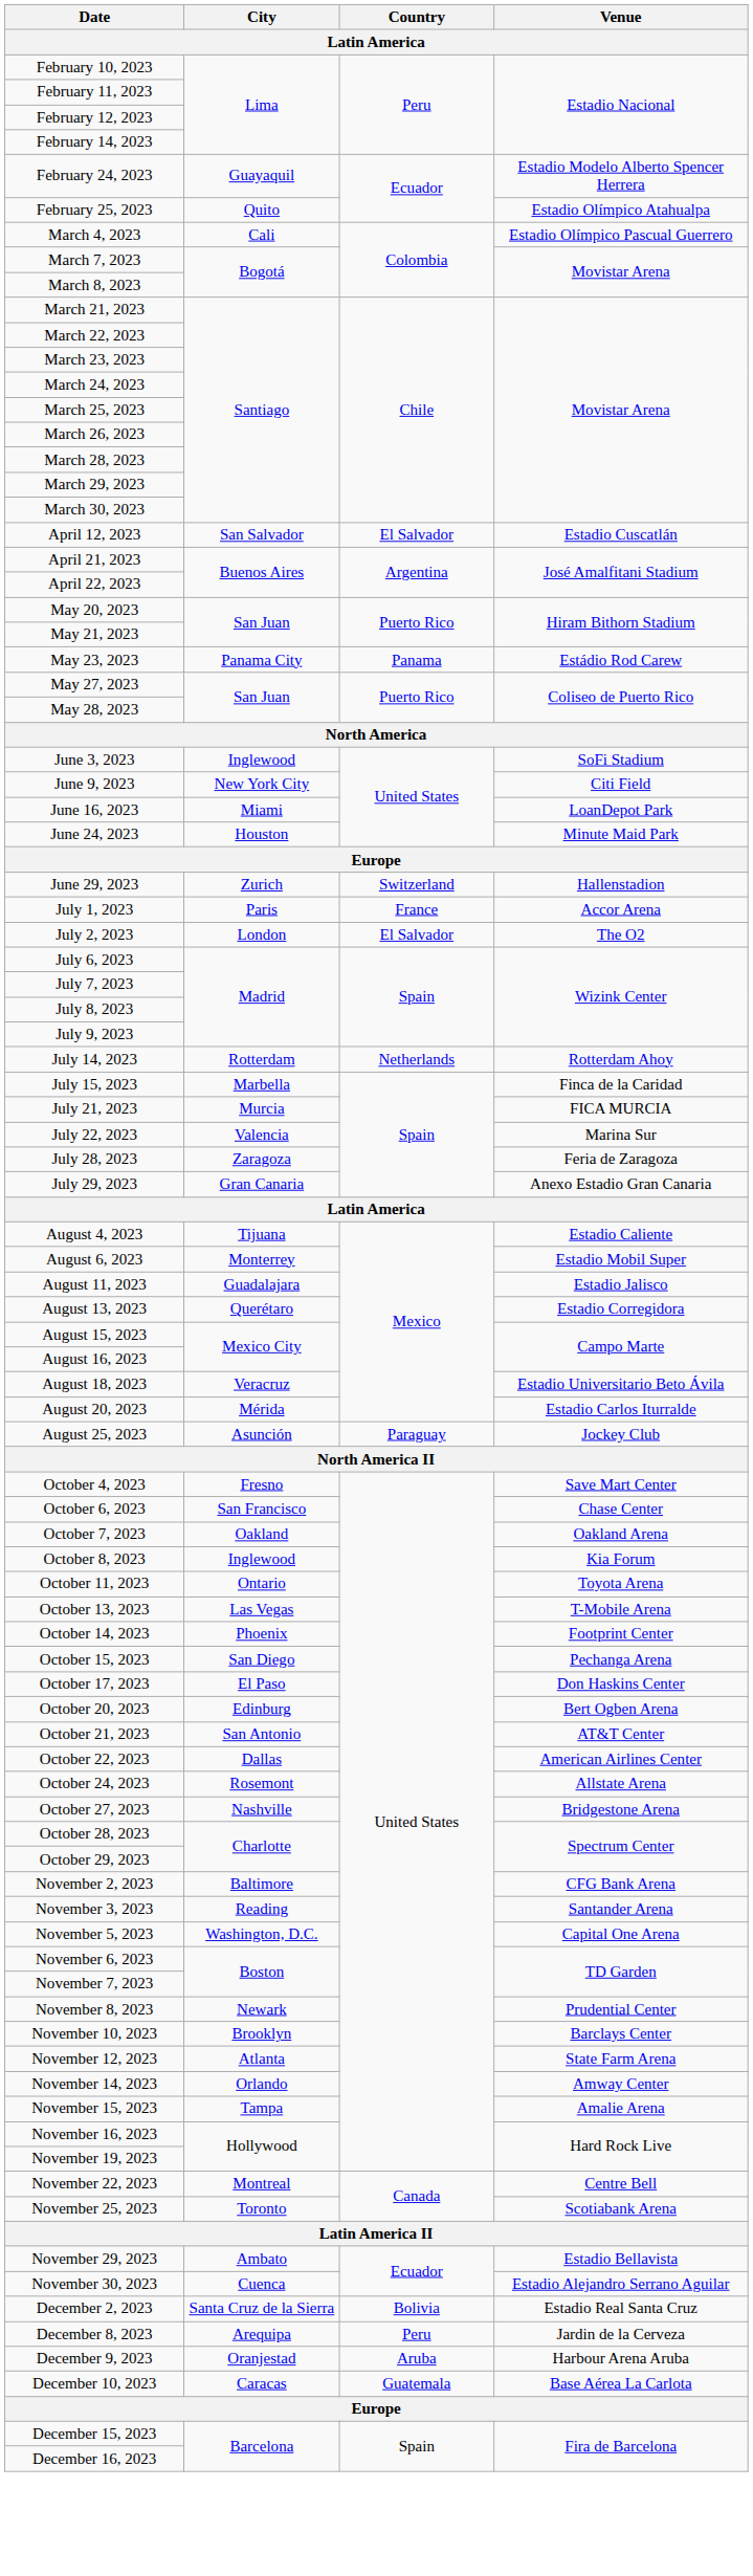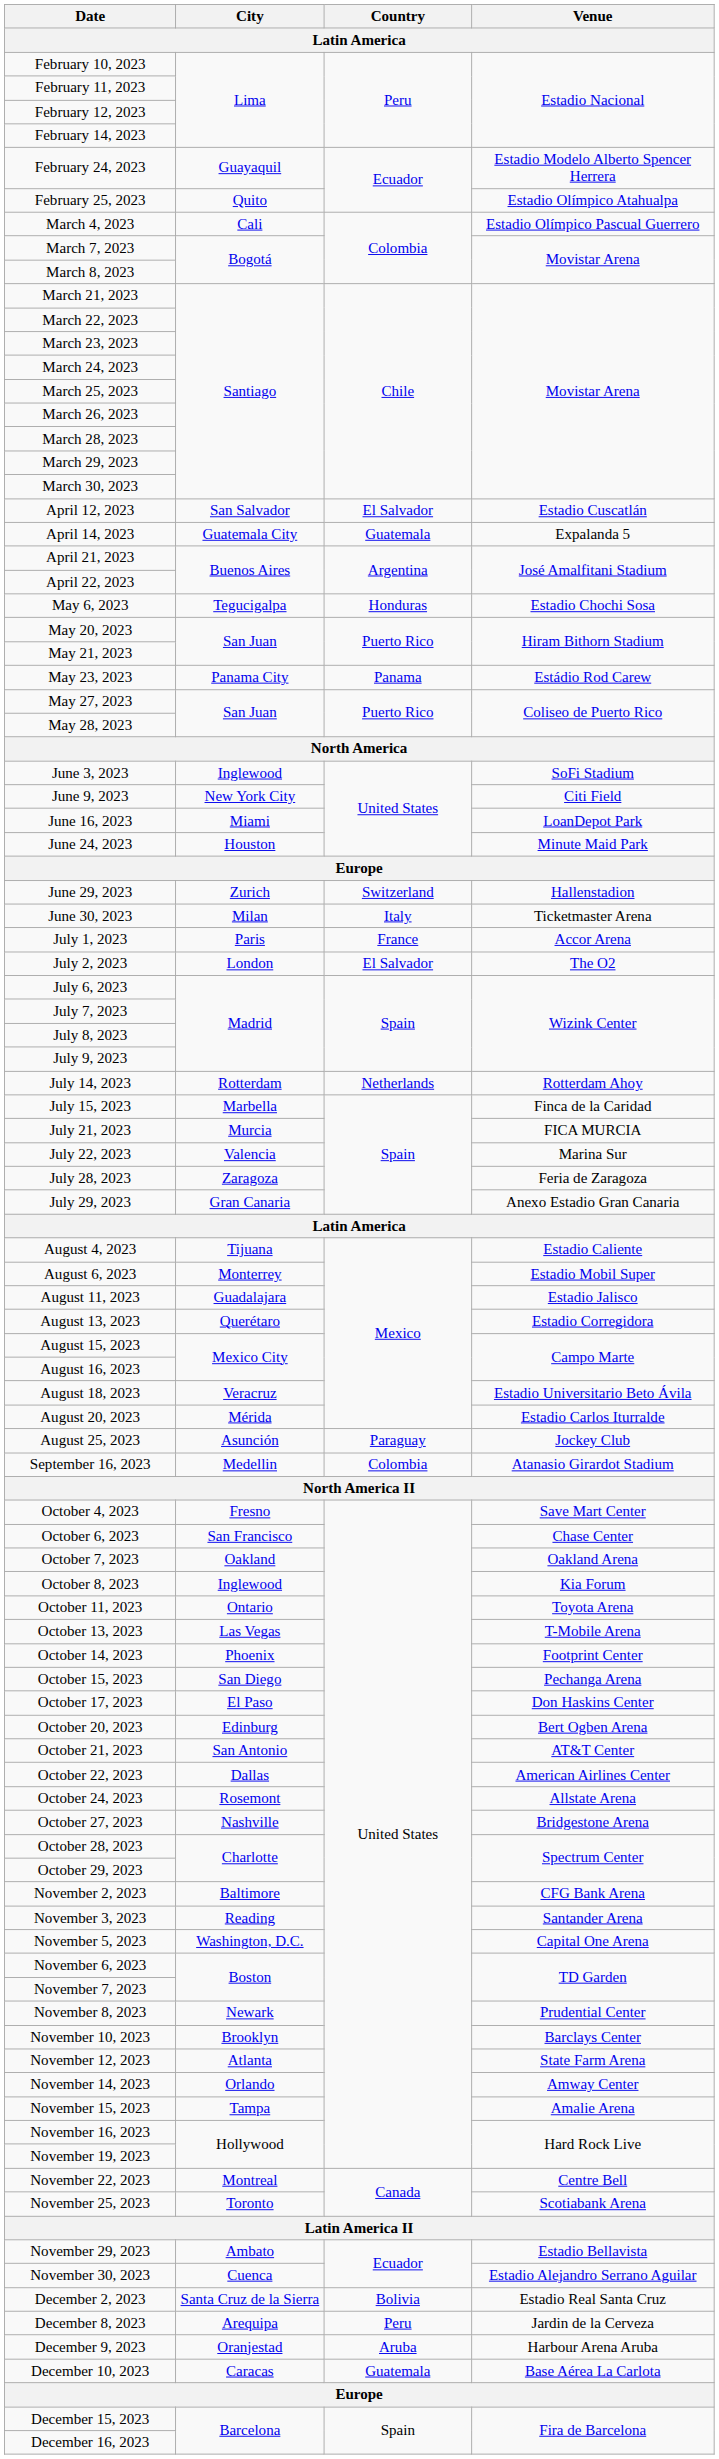 <table class="wikitable" style="text-align:center;">
 <tr>
 <th style="width:175px;">Date</th>
 <th style="width:150px;">City</th>
 <th style="width:150px;">Country</th>
 <th style="width:250px;">Venue</th>
 </tr>
 <tr>
 <th colspan="4">Latin America</th>
 </tr>
 <tr>
 <td>February 10, 2023</td>
 <td rowspan="4"><a href='#'>Lima</a></td>
 <td rowspan="4"><a href='#'>Peru</a></td>
 <td rowspan="4"><a href='#'>Estadio Nacional</a></td>
 </tr>
 <tr>
 <td>February 11, 2023</td>
 </tr>
 <tr>
 <td>February 12, 2023</td>
 </tr>
 <tr>
 <td>February 14, 2023</td>
 </tr>
 <tr>
 <td>February 24, 2023</td>
 <td><a href='#'>Guayaquil</a></td>
 <td rowspan="2"><a href='#'>Ecuador</a></td>
 <td><a href='#'>Estadio Modelo Alberto Spencer Herrera</a></td>
 </tr>
 <tr>
 <td>February 25, 2023</td>
 <td><a href='#'>Quito</a></td>
 <td><a href='#'>Estadio Olímpico Atahualpa</a></td>
 </tr>
 <tr>
 <td>March 4, 2023</td>
 <td><a href='#'>Cali</a></td>
 <td rowspan="3"><a href='#'>Colombia</a></td>
 <td><a href='#'>Estadio Olímpico Pascual Guerrero</a></td>
 </tr>
 <tr>
 <td>March 7, 2023</td>
 <td rowspan="2"><a href='#'>Bogotá</a></td>
 <td rowspan="2"><a href='#'>Movistar Arena</a></td>
 </tr>
 <tr>
 <td>March 8, 2023</td>
 </tr>
 <tr>
 <td>March 21, 2023</td>
 <td rowspan="9"><a href='#'>Santiago</a></td>
 <td rowspan="9"><a href='#'>Chile</a></td>
 <td rowspan="9"><a href='#'>Movistar Arena</a></td>
 </tr>
 <tr>
 <td>March 22, 2023</td>
 </tr>
 <tr>
 <td>March 23, 2023</td>
 </tr>
 <tr>
 <td>March 24, 2023</td>
 </tr>
 <tr>
 <td>March 25, 2023</td>
 </tr>
 <tr>
 <td>March 26, 2023</td>
 </tr>
 <tr>
 <td>March 28, 2023</td>
 </tr>
 <tr>
 <td>March 29, 2023</td>
 </tr>
 <tr>
 <td>March 30, 2023</td>
 </tr>
 <tr>
 <td>April 12, 2023</td>
 <td><a href='#'>San Salvador</a></td>
 <td><a href='#'>El Salvador</a></td>
 <td><a href='#'>Estadio Cuscatlán</a></td>
 </tr>
 <tr>
+<td>April 14, 2023</td>
+<td><a href='#'>Guatemala City</a></td>
+<td><a href='#'>Guatemala</a></td>
+<td>Expalanda 5</td>
+</tr>
+<tr>
 <td>April 21, 2023</td>
 <td rowspan="2"><a href='#'>Buenos Aires</a></td>
 <td rowspan="2"><a href='#'>Argentina</a></td>
 <td rowspan="2"><a href='#'>José Amalfitani Stadium</a></td>
 </tr>
 <tr>
 <td>April 22, 2023</td>
+</tr>
+<tr>
+<td>May 6, 2023</td>
+<td><a href='#'>Tegucigalpa</a></td>
+<td><a href='#'>Honduras</a></td>
+<td><a href='#'>Estadio Chochi Sosa</a></td>
 </tr>
 <tr>
 <td>May 20, 2023</td>
 <td rowspan="2"><a href='#'>San Juan</a></td>
 <td rowspan="2"><a href='#'>Puerto Rico</a></td>
 <td rowspan="2"><a href='#'>Hiram Bithorn Stadium</a></td>
 </tr>
 <tr>
 <td>May 21, 2023</td>
 </tr>
 <tr>
 <td>May 23, 2023</td>
 <td><a href='#'>Panama City</a></td>
 <td><a href='#'>Panama</a></td>
 <td><a href='#'>Estádio Rod Carew</a></td>
 </tr>
 <tr>
 <td>May 27, 2023</td>
 <td rowspan="2" rownspan="2"><a href='#'>San Juan</a></td>
 <td rowspan="2" rownspan="2"><a href='#'>Puerto Rico</a></td>
 <td rowspan="2" rownspan="2"><a href='#'>Coliseo de Puerto Rico</a></td>
 </tr>
 <tr>
 <td>May 28, 2023</td>
 </tr>
 <tr>
 <th colspan="4">North America</th>
 </tr>
 <tr>
 <td>June 3, 2023</td>
 <td><a href='#'>Inglewood</a></td>
 <td rowspan="4"><a href='#'>United States</a></td>
 <td><a href='#'>SoFi Stadium</a></td>
 </tr>
 <tr>
 <td>June 9, 2023</td>
 <td><a href='#'>New York City</a></td>
 <td><a href='#'>Citi Field</a></td>
 </tr>
 <tr>
 <td>June 16, 2023</td>
 <td><a href='#'>Miami</a></td>
 <td><a href='#'>LoanDepot Park</a></td>
 </tr>
 <tr>
 <td>June 24, 2023</td>
 <td><a href='#'>Houston</a></td>
 <td><a href='#'>Minute Maid Park</a></td>
 </tr>
 <tr>
 <th colspan="4">Europe</th>
 </tr>
 <tr>
 <td>June 29, 2023</td>
 <td><a href='#'>Zurich</a></td>
 <td rowspan="1"><a href='#'>Switzerland</a></td>
 <td><a href='#'>Hallenstadion</a></td>
+</tr>
+<tr>
+<td>June 30, 2023</td>
+<td><a href='#'>Milan</a></td>
+<td rowspan="1"><a href='#'>Italy</a></td>
+<td>Ticketmaster Arena</td>
 </tr>
 <tr>
 <td>July 1, 2023</td>
 <td><a href='#'>Paris</a></td>
 <td><a href='#'>France</a></td>
 <td><a href='#'>Accor Arena</a></td>
 </tr>
 <tr>
 <td>July 2, 2023</td>
 <td><a href='#'>London</a></td>
 <td><a href='#'>El Salvador</a></td>
 <td><a href='#'>The O2</a></td>
 </tr>
 <tr>
 <td>July 6, 2023</td>
 <td rowspan="4"><a href='#'>Madrid</a></td>
 <td rowspan="4"><a href='#'>Spain</a></td>
 <td rowspan="4"><a href='#'>Wizink Center</a></td>
 </tr>
 <tr>
 <td>July 7, 2023</td>
 </tr>
 <tr>
 <td>July 8, 2023</td>
 </tr>
 <tr>
 <td>July 9, 2023</td>
 </tr>
 <tr>
 <td>July 14, 2023</td>
 <td><a href='#'>Rotterdam</a></td>
 <td><a href='#'>Netherlands</a></td>
 <td><a href='#'>Rotterdam Ahoy</a></td>
 </tr>
 <tr>
 <td>July 15, 2023</td>
 <td><a href='#'>Marbella</a></td>
 <td rowspan="5"><a href='#'>Spain</a></td>
 <td>Finca de la Caridad</td>
 </tr>
 <tr>
 <td>July 21, 2023</td>
 <td><a href='#'>Murcia</a></td>
 <td>FICA MURCIA</td>
 </tr>
 <tr>
 <td>July 22, 2023</td>
 <td><a href='#'>Valencia</a></td>
 <td>Marina Sur</td>
 </tr>
 <tr>
 <td>July 28, 2023</td>
 <td><a href='#'>Zaragoza</a></td>
 <td>Feria de Zaragoza</td>
 </tr>
 <tr>
 <td>July 29, 2023</td>
 <td><a href='#'>Gran Canaria</a></td>
 <td>Anexo Estadio Gran Canaria</td>
 </tr>
 <tr>
 <th colspan="4">Latin America</th>
 </tr>
 <tr>
 <td>August 4, 2023</td>
 <td><a href='#'>Tijuana</a></td>
 <td rowspan="8"><a href='#'>Mexico</a></td>
 <td><a href='#'>Estadio Caliente</a></td>
 </tr>
 <tr>
 <td>August 6, 2023</td>
 <td><a href='#'>Monterrey</a></td>
 <td><a href='#'>Estadio Mobil Super</a></td>
 </tr>
 <tr>
 <td>August 11, 2023</td>
 <td><a href='#'>Guadalajara</a></td>
 <td><a href='#'>Estadio Jalisco</a></td>
 </tr>
 <tr>
 <td>August 13, 2023</td>
 <td><a href='#'>Querétaro</a></td>
 <td><a href='#'>Estadio Corregidora</a></td>
 </tr>
 <tr>
 <td>August 15, 2023</td>
 <td rowspan="2"><a href='#'>Mexico City</a></td>
 <td rowspan="2"><a href='#'>Campo Marte</a></td>
 </tr>
 <tr>
 <td>August 16, 2023</td>
 </tr>
 <tr>
 <td>August 18, 2023</td>
 <td><a href='#'>Veracruz</a></td>
 <td><a href='#'>Estadio Universitario Beto Ávila</a></td>
 </tr>
 <tr>
 <td>August 20, 2023</td>
 <td><a href='#'>Mérida</a></td>
 <td><a href='#'>Estadio Carlos Iturralde</a></td>
 </tr>
 <tr>
 <td>August 25, 2023</td>
 <td><a href='#'>Asunción</a></td>
 <td><a href='#'>Paraguay</a></td>
 <td><a href='#'>Jockey Club</a></td>
+</tr>
+<tr>
+<td>September 16, 2023</td>
+<td><a href='#'>Medellin</a></td>
+<td><a href='#'>Colombia</a></td>
+<td><a href='#'>Atanasio Girardot Stadium</a></td>
 </tr>
 <tr>
 <th colspan="4">North America II</th>
 </tr>
 <tr>
 <td>October 4, 2023</td>
 <td><a href='#'>Fresno</a></td>
 <td rowspan="28">United States</td>
 <td><a href='#'>Save Mart Center</a></td>
 </tr>
 <tr>
 <td>October 6, 2023</td>
 <td><a href='#'>San Francisco</a></td>
 <td><a href='#'>Chase Center</a></td>
 </tr>
 <tr>
 <td>October 7, 2023</td>
 <td><a href='#'>Oakland</a></td>
 <td><a href='#'>Oakland Arena</a></td>
 </tr>
 <tr>
 <td>October 8, 2023</td>
 <td><a href='#'>Inglewood</a></td>
 <td><a href='#'>Kia Forum</a></td>
 </tr>
 <tr>
 <td>October 11, 2023</td>
 <td><a href='#'>Ontario</a></td>
 <td><a href='#'>Toyota Arena</a></td>
 </tr>
 <tr>
 <td>October 13, 2023</td>
 <td><a href='#'>Las Vegas</a></td>
 <td><a href='#'>T-Mobile Arena</a></td>
 </tr>
 <tr>
 <td>October 14, 2023</td>
 <td><a href='#'>Phoenix</a></td>
 <td><a href='#'>Footprint Center</a></td>
 </tr>
 <tr>
 <td>October 15, 2023</td>
 <td><a href='#'>San Diego</a></td>
 <td><a href='#'>Pechanga Arena</a></td>
 </tr>
 <tr>
 <td>October 17, 2023</td>
 <td><a href='#'>El Paso</a></td>
 <td><a href='#'>Don Haskins Center</a></td>
 </tr>
 <tr>
 <td>October 20, 2023</td>
 <td><a href='#'>Edinburg</a></td>
 <td><a href='#'>Bert Ogben Arena</a></td>
 </tr>
 <tr>
 <td>October 21, 2023</td>
 <td><a href='#'>San Antonio</a></td>
 <td><a href='#'>AT&T Center</a></td>
 </tr>
 <tr>
 <td>October 22, 2023</td>
 <td><a href='#'>Dallas</a></td>
 <td><a href='#'>American Airlines Center</a></td>
 </tr>
 <tr>
 <td>October 24, 2023</td>
 <td><a href='#'>Rosemont</a></td>
 <td><a href='#'>Allstate Arena</a></td>
 </tr>
 <tr>
 <td>October 27, 2023</td>
 <td><a href='#'>Nashville</a></td>
 <td><a href='#'>Bridgestone Arena</a></td>
 </tr>
 <tr>
 <td>October 28, 2023</td>
 <td rowspan="2"><a href='#'>Charlotte</a></td>
 <td rowspan="2"><a href='#'>Spectrum Center</a></td>
 </tr>
 <tr>
 <td>October 29, 2023</td>
 </tr>
 <tr>
 <td>November 2, 2023</td>
 <td><a href='#'>Baltimore</a></td>
 <td><a href='#'>CFG Bank Arena</a></td>
 </tr>
 <tr>
 <td>November 3, 2023</td>
 <td><a href='#'>Reading</a></td>
 <td><a href='#'>Santander Arena</a></td>
 </tr>
 <tr>
 <td>November 5, 2023</td>
 <td><a href='#'>Washington, D.C.</a></td>
 <td><a href='#'>Capital One Arena</a></td>
 </tr>
 <tr>
 <td>November 6, 2023</td>
 <td rowspan="2"><a href='#'>Boston</a></td>
 <td rowspan="2"><a href='#'>TD Garden</a></td>
 </tr>
 <tr>
 <td>November 7, 2023</td>
 </tr>
 <tr>
 <td>November 8, 2023</td>
 <td><a href='#'>Newark</a></td>
 <td><a href='#'>Prudential Center</a></td>
 </tr>
 <tr>
 <td>November 10, 2023</td>
 <td><a href='#'>Brooklyn</a></td>
 <td><a href='#'>Barclays Center</a></td>
 </tr>
 <tr>
 <td>November 12, 2023</td>
 <td><a href='#'>Atlanta</a></td>
 <td><a href='#'>State Farm Arena</a></td>
 </tr>
 <tr>
 <td>November 14, 2023</td>
 <td><a href='#'>Orlando</a></td>
 <td><a href='#'>Amway Center</a></td>
 </tr>
 <tr>
 <td>November 15, 2023</td>
 <td><a href='#'>Tampa</a></td>
 <td><a href='#'>Amalie Arena</a></td>
 </tr>
 <tr>
 <td>November 16, 2023</td>
 <td rowspan="2">Hollywood</td>
 <td rowspan="2">Hard Rock Live</td>
 </tr>
 <tr>
 <td>November 19, 2023</td>
 </tr>
 <tr>
 <td>November 22, 2023</td>
 <td><a href='#'>Montreal</a></td>
 <td rowspan="2"><a href='#'>Canada</a></td>
 <td><a href='#'>Centre Bell</a></td>
 </tr>
 <tr>
 <td>November 25, 2023</td>
 <td><a href='#'>Toronto</a></td>
 <td><a href='#'>Scotiabank Arena</a></td>
 </tr>
 <tr>
 <th colspan="4">Latin America II</th>
 </tr>
 <tr>
 <td>November 29, 2023</td>
 <td><a href='#'>Ambato</a></td>
 <td rowspan="2"><a href='#'>Ecuador</a></td>
 <td><a href='#'>Estadio Bellavista</a></td>
 </tr>
 <tr>
 <td>November 30, 2023</td>
 <td><a href='#'>Cuenca</a></td>
 <td><a href='#'>Estadio Alejandro Serrano Aguilar</a></td>
 </tr>
 <tr>
 <td>December 2, 2023</td>
 <td><a href='#'>Santa Cruz de la Sierra</a></td>
 <td><a href='#'>Bolivia</a></td>
 <td>Estadio Real Santa Cruz</td>
 </tr>
 <tr>
 <td>December 8, 2023</td>
 <td><a href='#'>Arequipa</a></td>
 <td><a href='#'>Peru</a></td>
 <td>Jardin de la Cerveza</td>
 </tr>
 <tr>
 <td>December 9, 2023</td>
 <td><a href='#'>Oranjestad</a></td>
 <td><a href='#'>Aruba</a></td>
 <td>Harbour Arena Aruba</td>
 </tr>
 <tr>
 <td>December 10, 2023</td>
 <td><a href='#'>Caracas</a></td>
 <td><a href='#'>Guatemala</a></td>
 <td><a href='#'>Base Aérea La Carlota</a></td>
 </tr>
 <tr>
 <th colspan="4">Europe</th>
 </tr>
 <tr>
 <td>December 15, 2023</td>
 <td rowspan="2"><a href='#'>Barcelona</a></td>
 <td rowspan="2">Spain</td>
 <td rowspan="2"><a href='#'>Fira de Barcelona</a></td>
 </tr>
 <tr>
 <td>December 16, 2023</td>
 </tr>
 </table>
